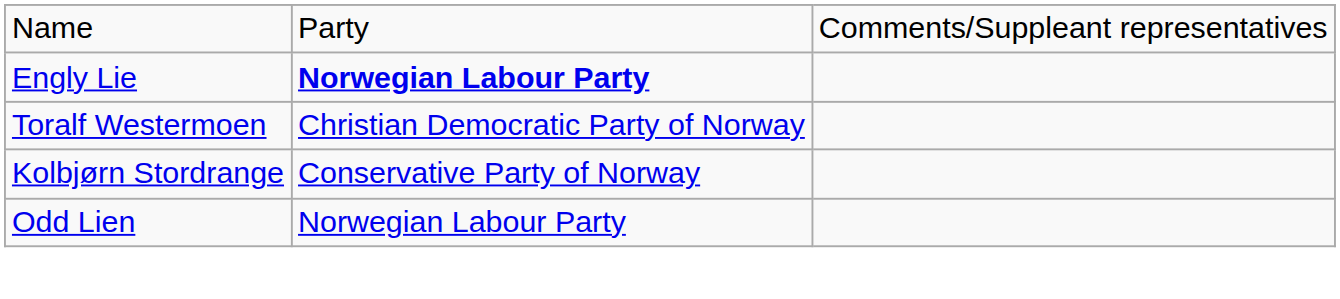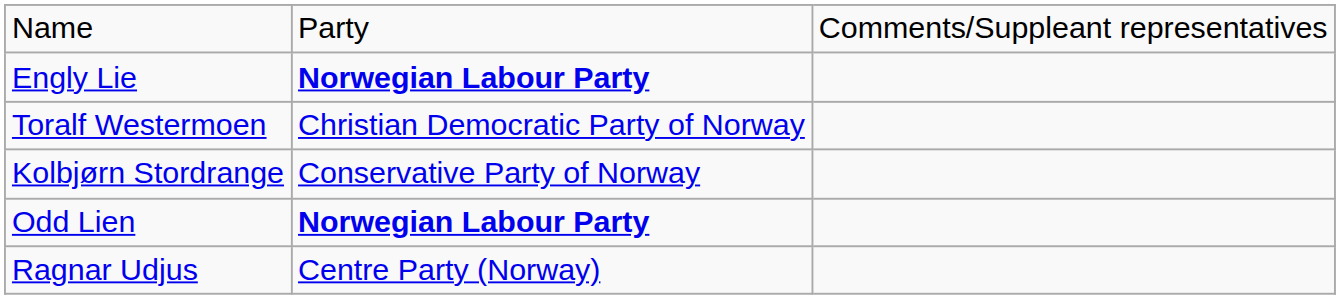 <table class="wikitable">
 <tr>
 <td>Name</td>
 <td>Party</td>
 <td>Comments/Suppleant representatives</td>
 </tr>
 <tr>
 <td><a href='#'>Engly Lie</a></td>
 <td><strong><a href='#'>Norwegian Labour Party</a></strong></td>
 <td></td>
 </tr>
 <tr>
 <td><a href='#'>Toralf Westermoen</a></td>
 <td><a href='#'>Christian Democratic Party of Norway</a></td>
 <td></td>
 </tr>
 <tr>
 <td><a href='#'>Kolbjørn Stordrange</a></td>
 <td><a href='#'>Conservative Party of Norway</a></td>
 <td></td>
 </tr>
 <tr>
 <td><a href='#'>Odd Lien</a></td>
-<td><a href='#'>Norwegian Labour Party</a></td>
+<td><strong><a href='#'>Norwegian Labour Party</a></strong></td>
+<td></td>
+</tr>
+<tr>
+<td><a href='#'>Ragnar Udjus</a></td>
+<td><a href='#'>Centre Party (Norway)</a></td>
 <td></td>
 </tr>
 </table>
